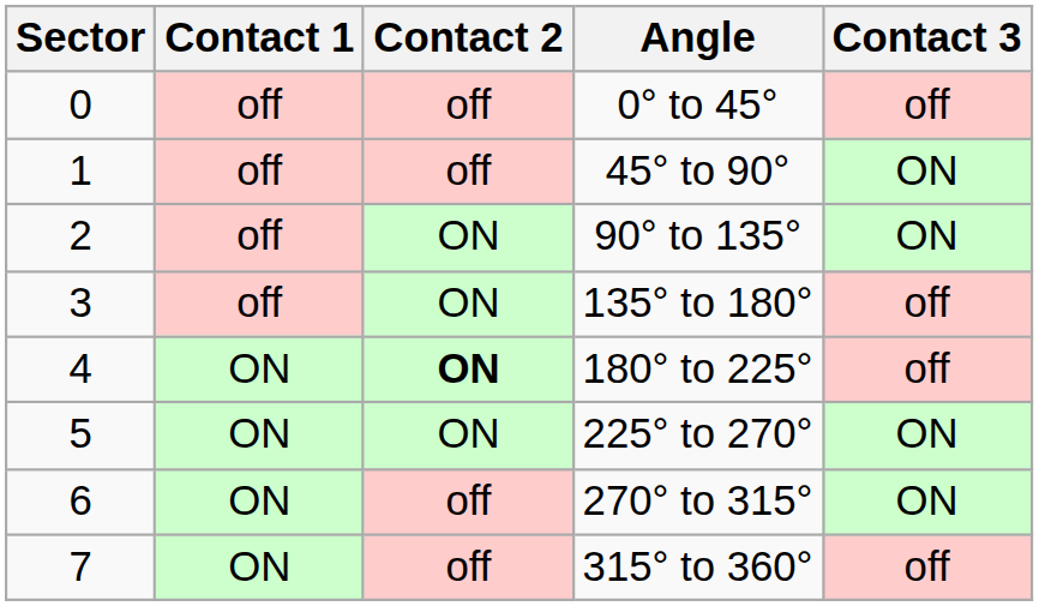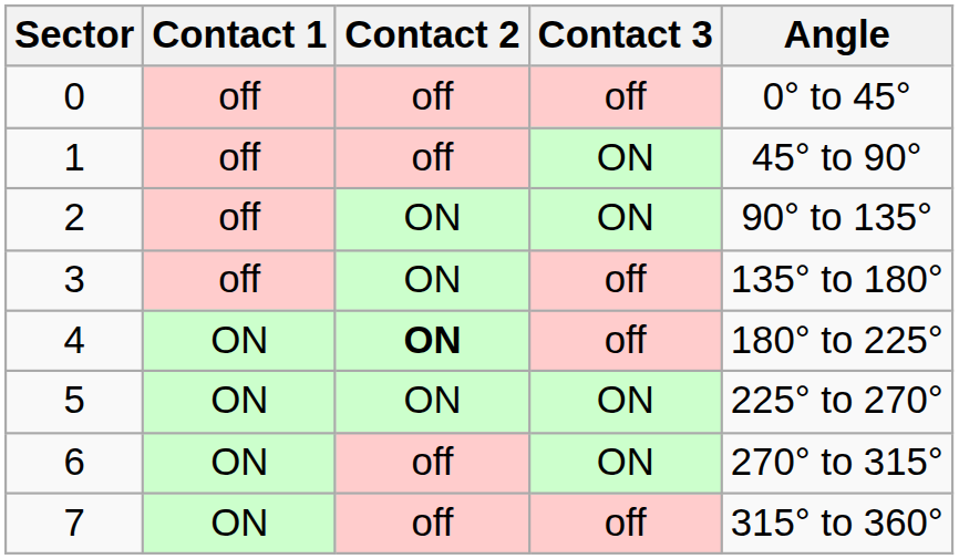 <table class="wikitable" style="text-align:center">
 <tr>
 <th>Sector</th>
 <th>Contact 1</th>
 <th>Contact 2</th>
+<th>Contact 3</th>
 <th>Angle</th>
-<th>Contact 3</th>
 </tr>
 <tr>
 <td>0</td>
 <td bgcolor=#ffcccc>off</td>
 <td bgcolor=#ffcccc>off</td>
+<td bgcolor=#ffcccc>off</td>
 <td>0° to 45°</td>
-<td bgcolor=#ffcccc>off</td>
 </tr>
 <tr>
 <td>1</td>
 <td bgcolor=#ffcccc>off</td>
 <td bgcolor=#ffcccc>off</td>
+<td bgcolor=#ccffcc>ON</td>
 <td>45° to 90°</td>
-<td bgcolor=#ccffcc>ON</td>
 </tr>
 <tr>
 <td>2</td>
 <td bgcolor=#ffcccc>off</td>
 <td bgcolor=#ccffcc>ON</td>
+<td bgcolor=#ccffcc>ON</td>
 <td>90° to 135°</td>
-<td bgcolor=#ccffcc>ON</td>
 </tr>
 <tr>
 <td>3</td>
 <td bgcolor=#ffcccc>off</td>
 <td bgcolor=#ccffcc>ON</td>
+<td bgcolor=#ffcccc>off</td>
 <td>135° to 180°</td>
-<td bgcolor=#ffcccc>off</td>
 </tr>
 <tr>
 <td>4</td>
 <td bgcolor=#ccffcc>ON</td>
 <td bgcolor=#ccffcc><strong>ON</strong></td>
+<td bgcolor=#ffcccc>off</td>
 <td>180° to 225°</td>
-<td bgcolor=#ffcccc>off</td>
 </tr>
 <tr>
 <td>5</td>
 <td bgcolor=#ccffcc>ON</td>
 <td bgcolor=#ccffcc>ON</td>
+<td bgcolor=#ccffcc>ON</td>
 <td>225° to 270°</td>
-<td bgcolor=#ccffcc>ON</td>
 </tr>
 <tr>
 <td>6</td>
 <td bgcolor=#ccffcc>ON</td>
 <td bgcolor=#ffcccc>off</td>
+<td bgcolor=#ccffcc>ON</td>
 <td>270° to 315°</td>
-<td bgcolor=#ccffcc>ON</td>
 </tr>
 <tr>
 <td>7</td>
 <td bgcolor=#ccffcc>ON</td>
 <td bgcolor=#ffcccc>off</td>
+<td bgcolor=#ffcccc>off</td>
 <td>315° to 360°</td>
-<td bgcolor=#ffcccc>off</td>
 </tr>
 </table>
